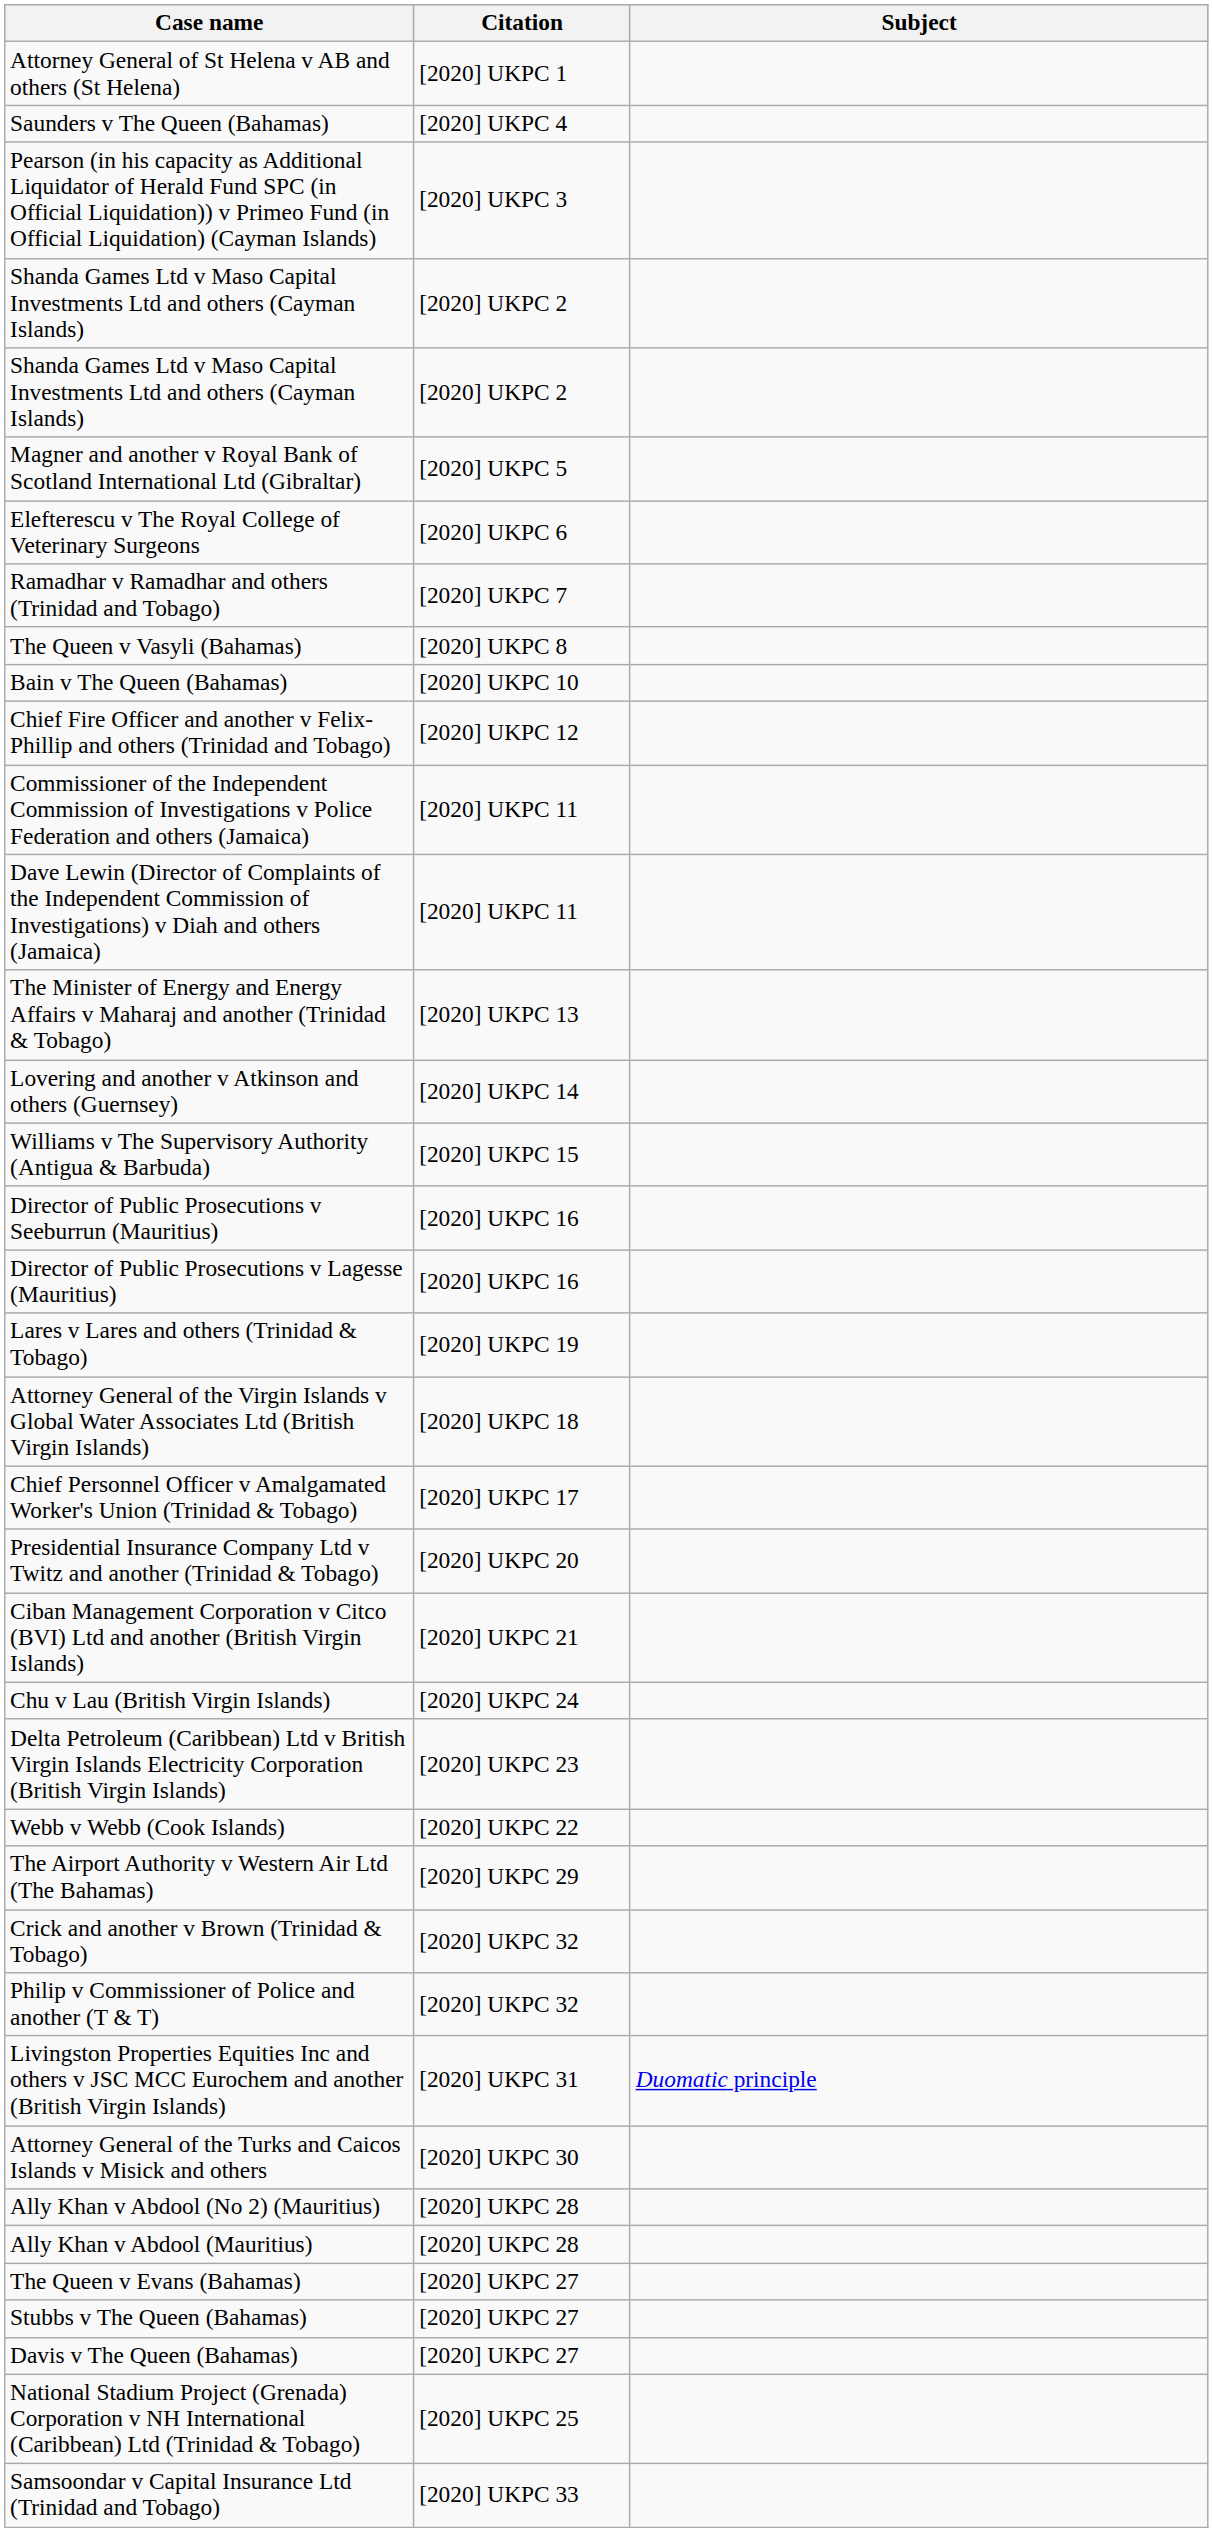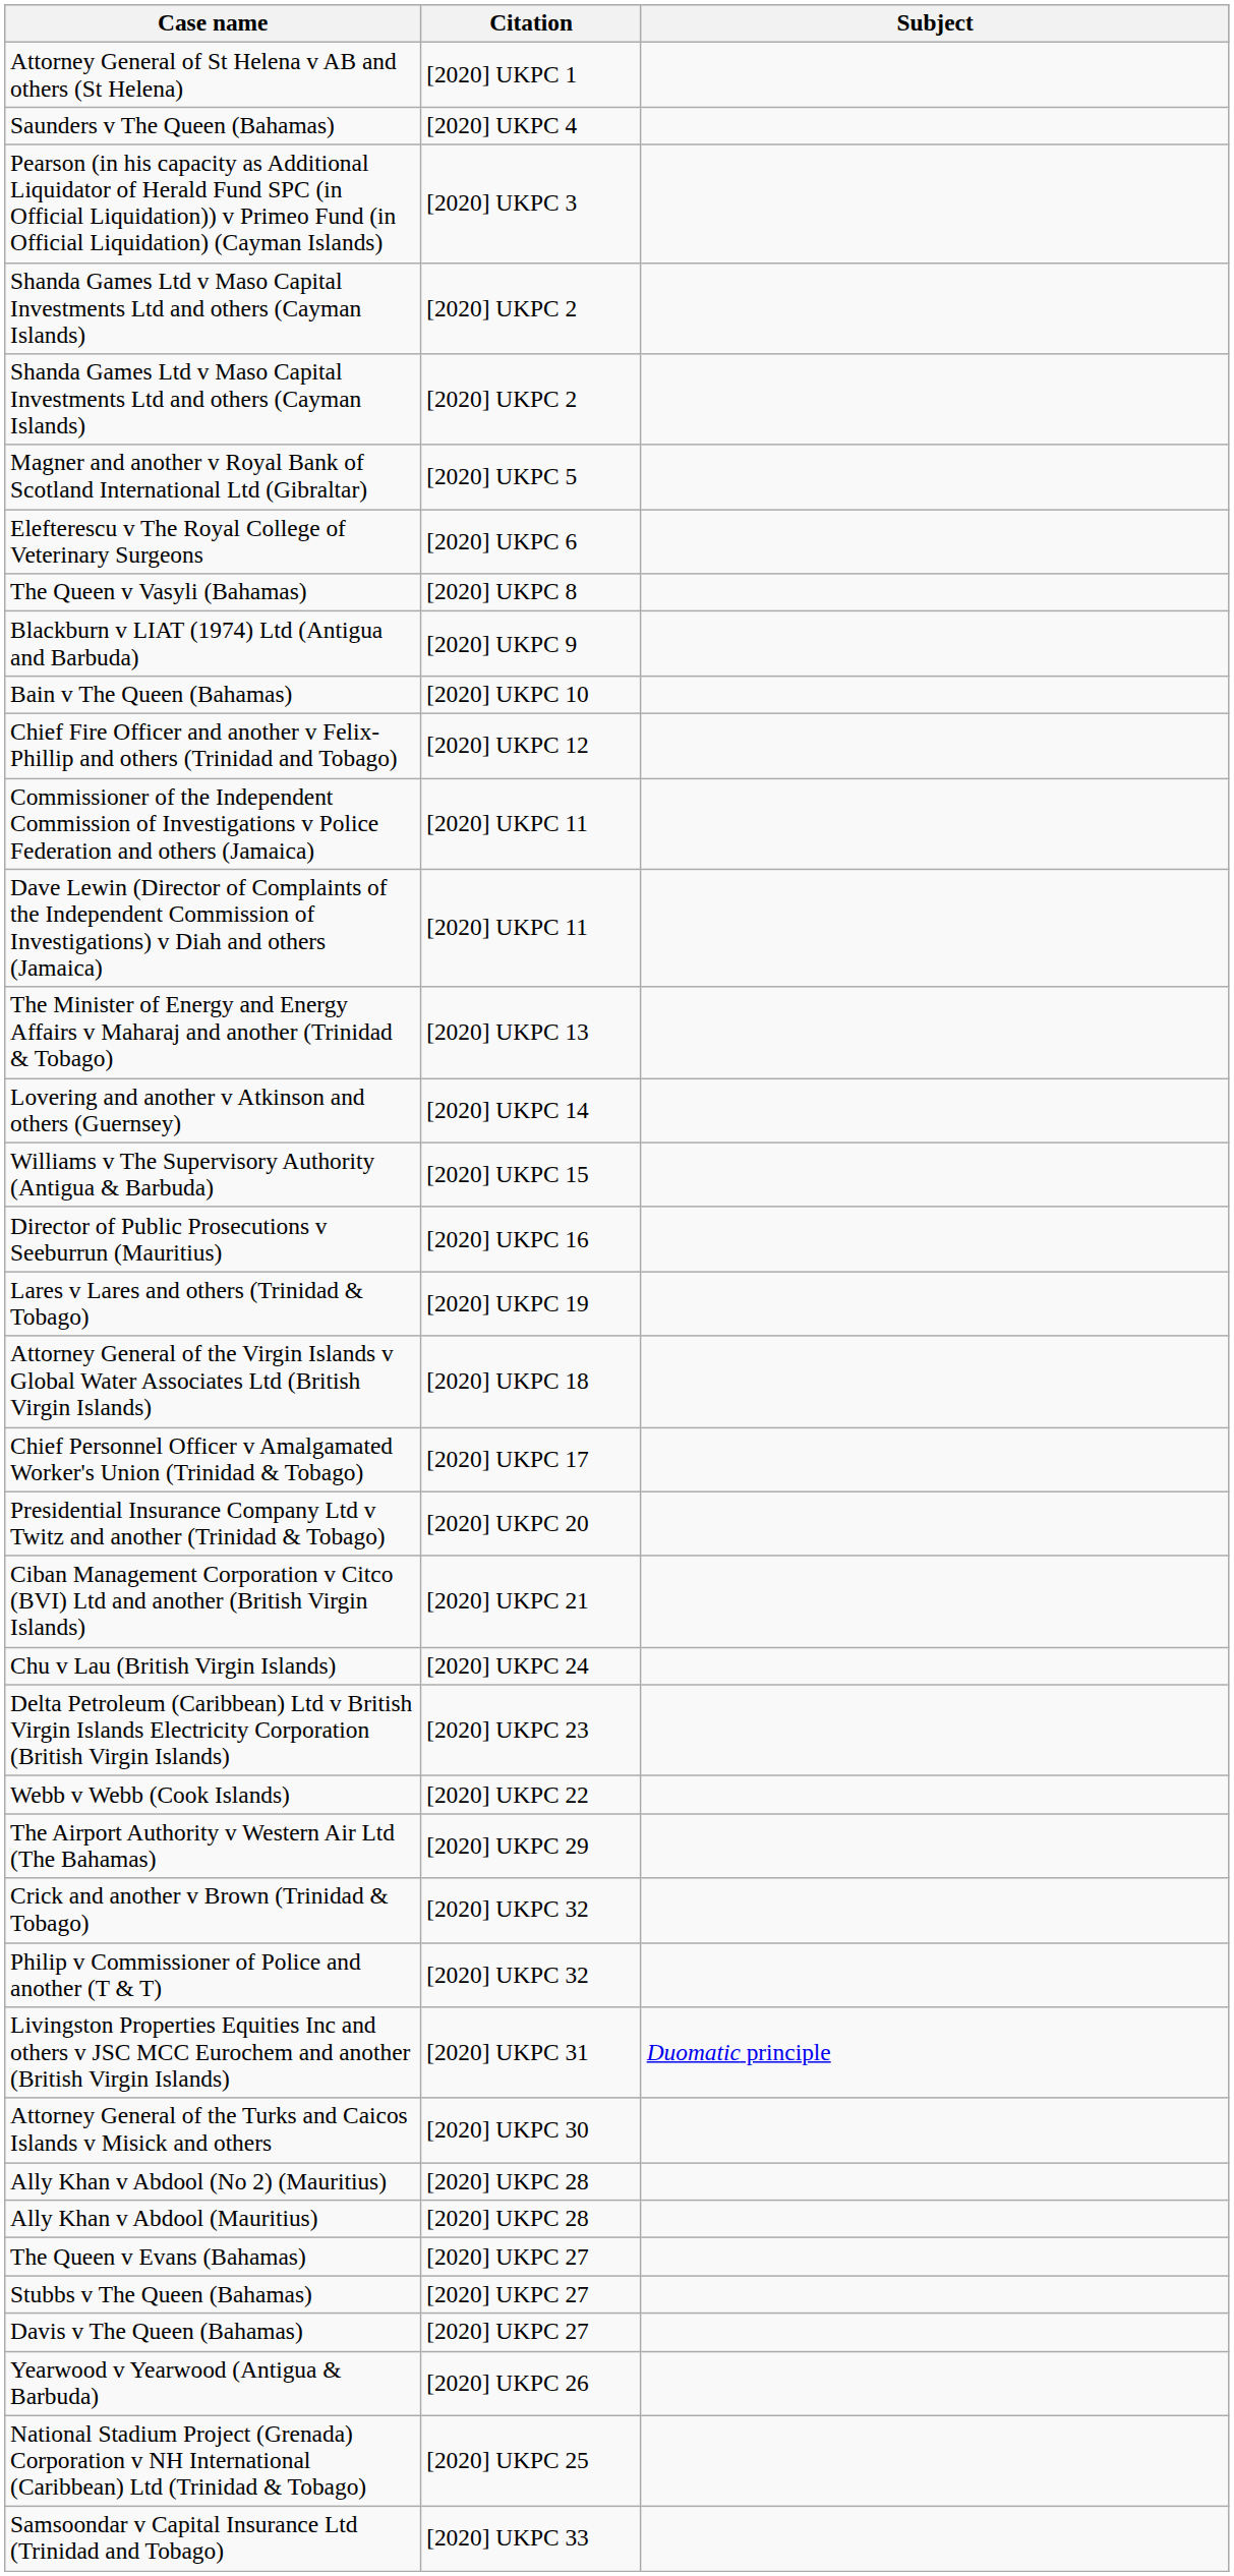 <table class="wikitable" width=825>
 <tr bgcolor="#CCCCCC">
 <th width=34%>Case name</th>
 <th width=18%>Citation</th>
 <th font=small>Subject</th>
 </tr>
 <tr>
 <td>Attorney General of St Helena v AB and others (St Helena)</td>
 <td>[2020] UKPC 1</td>
 <td></td>
 </tr>
 <tr>
 <td>Saunders v The Queen (Bahamas)</td>
 <td>[2020] UKPC 4</td>
 <td></td>
 </tr>
 <tr>
 <td>Pearson (in his capacity as Additional Liquidator of Herald Fund SPC (in Official Liquidation)) v Primeo Fund (in Official Liquidation) (Cayman Islands)</td>
 <td>[2020] UKPC 3</td>
 <td></td>
 </tr>
 <tr>
 <td>Shanda Games Ltd v Maso Capital Investments Ltd and others (Cayman Islands)</td>
 <td>[2020] UKPC 2</td>
 <td></td>
 </tr>
 <tr>
 <td>Shanda Games Ltd v Maso Capital Investments Ltd and others (Cayman Islands)</td>
 <td>[2020] UKPC 2</td>
 <td></td>
 </tr>
 <tr>
 <td>Magner and another v Royal Bank of Scotland International Ltd (Gibraltar)</td>
 <td>[2020] UKPC 5</td>
 <td></td>
 </tr>
 <tr>
 <td>Elefterescu v The Royal College of Veterinary Surgeons</td>
 <td>[2020] UKPC 6</td>
 <td></td>
 </tr>
 <tr>
-<td>Ramadhar v Ramadhar and others (Trinidad and Tobago)</td>
-<td>[2020] UKPC 7</td>
+<td>The Queen v Vasyli (Bahamas)</td>
+<td>[2020] UKPC 8</td>
 <td></td>
 </tr>
 <tr>
-<td>The Queen v Vasyli (Bahamas)</td>
-<td>[2020] UKPC 8</td>
+<td>Blackburn v LIAT (1974) Ltd (Antigua and Barbuda)</td>
+<td>[2020] UKPC 9</td>
 <td></td>
 </tr>
 <tr>
 <td>Bain v The Queen (Bahamas)</td>
 <td>[2020] UKPC 10</td>
 <td></td>
 </tr>
 <tr>
 <td>Chief Fire Officer and another v Felix-Phillip and others (Trinidad and Tobago)</td>
 <td>[2020] UKPC 12</td>
 <td></td>
 </tr>
 <tr>
 <td>Commissioner of the Independent Commission of Investigations v Police Federation and others (Jamaica)</td>
 <td>[2020] UKPC 11</td>
 <td></td>
 </tr>
 <tr>
 <td>Dave Lewin (Director of Complaints of the Independent Commission of Investigations) v Diah and others (Jamaica)</td>
 <td>[2020] UKPC 11</td>
 <td></td>
 </tr>
 <tr>
 <td>The Minister of Energy and Energy Affairs v Maharaj and another (Trinidad & Tobago)</td>
 <td>[2020] UKPC 13</td>
 <td></td>
 </tr>
 <tr>
 <td>Lovering and another v Atkinson and others (Guernsey)</td>
 <td>[2020] UKPC 14</td>
 <td></td>
 </tr>
 <tr>
 <td>Williams v The Supervisory Authority (Antigua & Barbuda)</td>
 <td>[2020] UKPC 15</td>
 <td></td>
 </tr>
 <tr>
 <td>Director of Public Prosecutions v Seeburrun (Mauritius)</td>
-<td>[2020] UKPC 16</td>
-<td></td>
-</tr>
-<tr>
-<td>Director of Public Prosecutions v Lagesse (Mauritius)</td>
 <td>[2020] UKPC 16</td>
 <td></td>
 </tr>
 <tr>
 <td>Lares v Lares and others (Trinidad & Tobago)</td>
 <td>[2020] UKPC 19</td>
 <td></td>
 </tr>
 <tr>
 <td>Attorney General of the Virgin Islands v Global Water Associates Ltd (British Virgin Islands)</td>
 <td>[2020] UKPC 18</td>
 <td></td>
 </tr>
 <tr>
 <td>Chief Personnel Officer v Amalgamated Worker's Union (Trinidad & Tobago)</td>
 <td>[2020] UKPC 17</td>
 <td></td>
 </tr>
 <tr>
 <td>Presidential Insurance Company Ltd v Twitz and another (Trinidad & Tobago)</td>
 <td>[2020] UKPC 20</td>
 <td></td>
 </tr>
 <tr>
 <td>Ciban Management Corporation v Citco (BVI) Ltd and another (British Virgin Islands)</td>
 <td>[2020] UKPC 21</td>
 <td></td>
 </tr>
 <tr>
 <td>Chu v Lau (British Virgin Islands)</td>
 <td>[2020] UKPC 24</td>
 <td></td>
 </tr>
 <tr>
 <td>Delta Petroleum (Caribbean) Ltd v British Virgin Islands Electricity Corporation (British Virgin Islands)</td>
 <td>[2020] UKPC 23</td>
 <td></td>
 </tr>
 <tr>
 <td>Webb v Webb (Cook Islands)</td>
 <td>[2020] UKPC 22</td>
 <td></td>
 </tr>
 <tr>
 <td>The Airport Authority v Western Air Ltd (The Bahamas)</td>
 <td>[2020] UKPC 29</td>
 <td></td>
 </tr>
 <tr>
 <td>Crick and another v Brown (Trinidad & Tobago)</td>
 <td>[2020] UKPC 32</td>
 <td></td>
 </tr>
 <tr>
 <td>Philip v Commissioner of Police and another (T & T)</td>
 <td>[2020] UKPC 32</td>
 <td></td>
 </tr>
 <tr>
 <td>Livingston Properties Equities Inc and others v JSC MCC Eurochem and another (British Virgin Islands)</td>
 <td>[2020] UKPC 31</td>
 <td><a href='#'><em>Duomatic</em> principle</a></td>
 </tr>
 <tr>
 <td>Attorney General of the Turks and Caicos Islands v Misick and others</td>
 <td>[2020] UKPC 30</td>
 <td></td>
 </tr>
 <tr>
 <td>Ally Khan v Abdool (No 2) (Mauritius)</td>
 <td>[2020] UKPC 28</td>
 <td></td>
 </tr>
 <tr>
 <td>Ally Khan v Abdool (Mauritius)</td>
 <td>[2020] UKPC 28</td>
 <td></td>
 </tr>
 <tr>
 <td>The Queen v Evans (Bahamas)</td>
 <td>[2020] UKPC 27</td>
 <td></td>
 </tr>
 <tr>
 <td>Stubbs v The Queen (Bahamas)</td>
 <td>[2020] UKPC 27</td>
 <td></td>
 </tr>
 <tr>
 <td>Davis v The Queen (Bahamas)</td>
 <td>[2020] UKPC 27</td>
 <td></td>
 </tr>
 <tr>
+<td>Yearwood v Yearwood (Antigua & Barbuda)</td>
+<td>[2020] UKPC 26</td>
+<td></td>
+</tr>
+<tr>
 <td>National Stadium Project (Grenada) Corporation v NH International (Caribbean) Ltd (Trinidad & Tobago)</td>
 <td>[2020] UKPC 25</td>
 <td></td>
 </tr>
 <tr>
 <td>Samsoondar v Capital Insurance Ltd (Trinidad and Tobago)</td>
 <td>[2020] UKPC 33</td>
 <td></td>
 </tr>
 <tr>
 </tr>
 </table>
